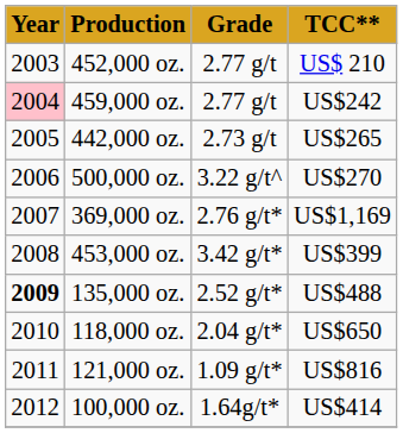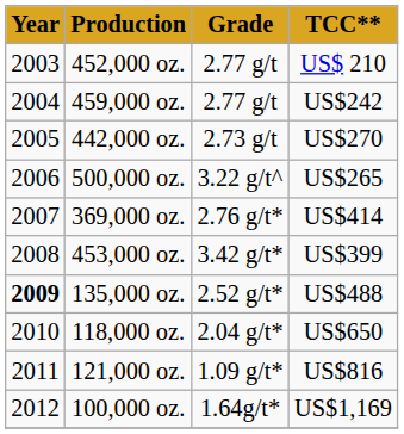 <table class="wikitable">
 <tr align="center" bgcolor="#DAA520">
 <td><strong>Year</strong></td>
 <td><strong>Production</strong></td>
 <td><strong>Grade</strong></td>
 <td><strong>TCC**</strong></td>
 </tr>
 <tr align="center">
 <td>2003 </td>
 <td>452,000 oz.</td>
 <td>2.77 g/t</td>
 <td><a href='#'>US$</a> 210</td>
 </tr>
 <tr align="center">
-<td style="background: pink;">2004 </td>
+<td>2004 </td>
 <td>459,000 oz.</td>
 <td>2.77 g/t</td>
 <td>US$242</td>
 </tr>
 <tr align="center">
 <td>2005 </td>
 <td>442,000 oz.</td>
 <td>2.73 g/t</td>
-<td>US$265</td>
+<td>US$270</td>
 </tr>
 <tr align="center">
 <td>2006 </td>
 <td>500,000 oz.</td>
 <td>3.22 g/t^</td>
-<td>US$270</td>
+<td>US$265</td>
 </tr>
 <tr align="center">
 <td>2007 </td>
 <td>369,000 oz.</td>
 <td>2.76 g/t*</td>
-<td>US$1,169</td>
+<td>US$414</td>
 </tr>
 <tr align="center">
 <td>2008 </td>
 <td>453,000 oz.</td>
 <td>3.42 g/t*</td>
 <td>US$399</td>
 </tr>
 <tr align="center">
 <td><strong>2009 </strong></td>
 <td>135,000 oz.</td>
 <td>2.52 g/t*</td>
 <td>US$488</td>
 </tr>
 <tr align="center">
 <td>2010</td>
 <td>118,000 oz.</td>
 <td>2.04 g/t*</td>
 <td>US$650</td>
 </tr>
 <tr align="center">
 <td>2011</td>
 <td>121,000 oz.</td>
 <td>1.09 g/t*</td>
 <td>US$816</td>
 </tr>
 <tr align="center">
 <td>2012</td>
 <td>100,000 oz.</td>
 <td>1.64g/t*</td>
-<td>US$414</td>
+<td>US$1,169</td>
 </tr>
 <tr align="center">
 </tr>
 </table>
